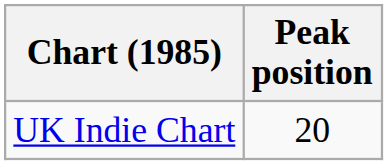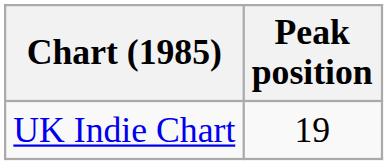 <table class="wikitable sortable">
 <tr>
 <th scope="col">Chart (1985)</th>
 <th scope="col">Peak<br>position</th>
 </tr>
 <tr>
 <td><a href='#'>UK Indie Chart</a></td>
-<td style="text-align:center;">20</td>
+<td style="text-align:center;">19</td>
 </tr>
 </table>
